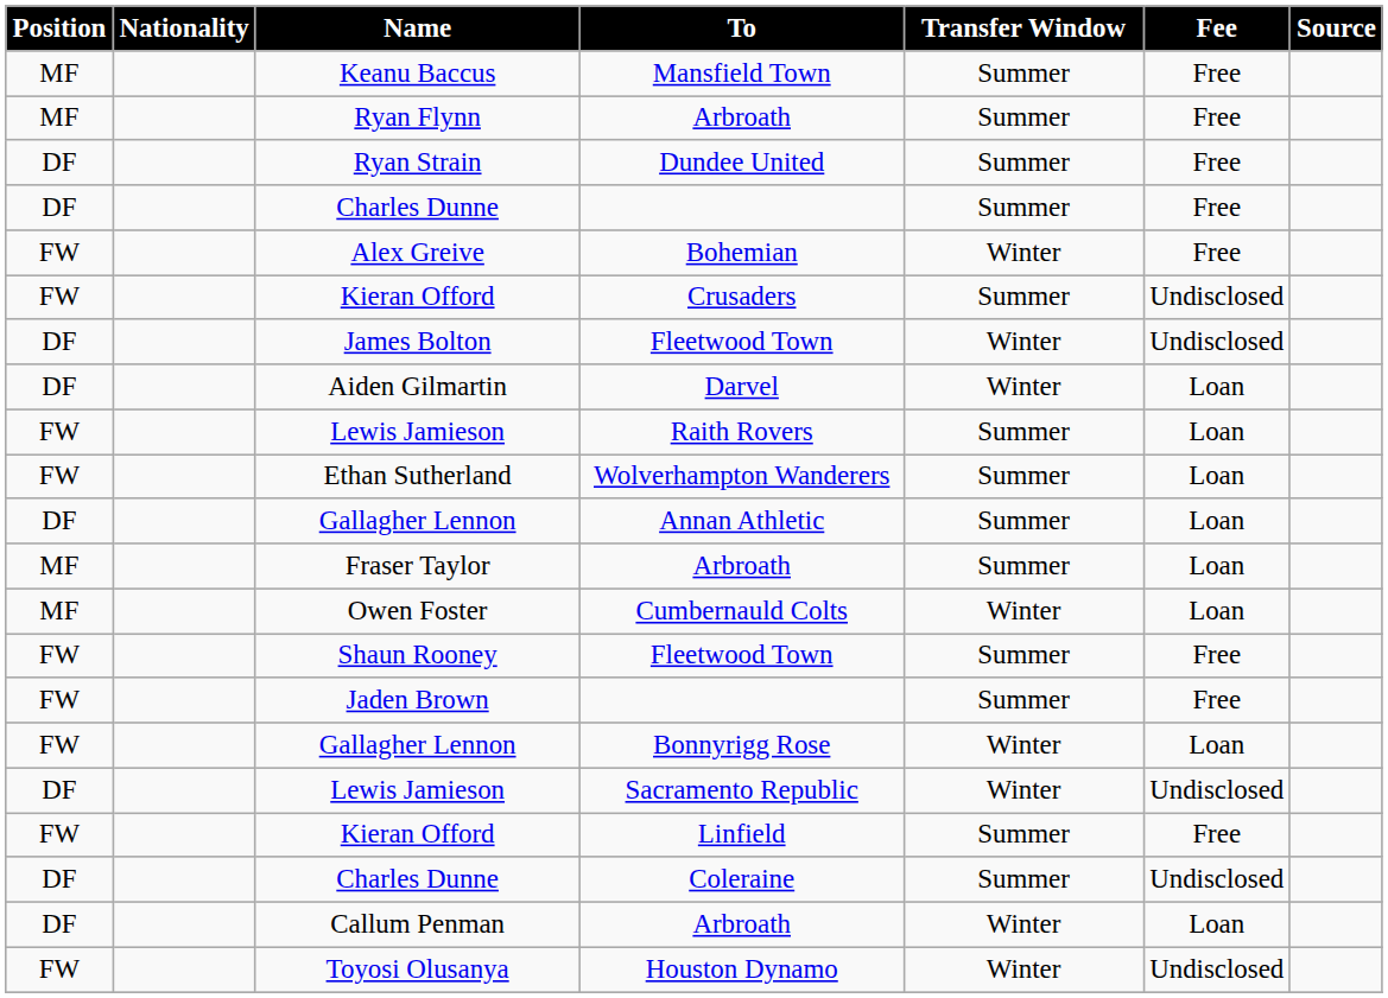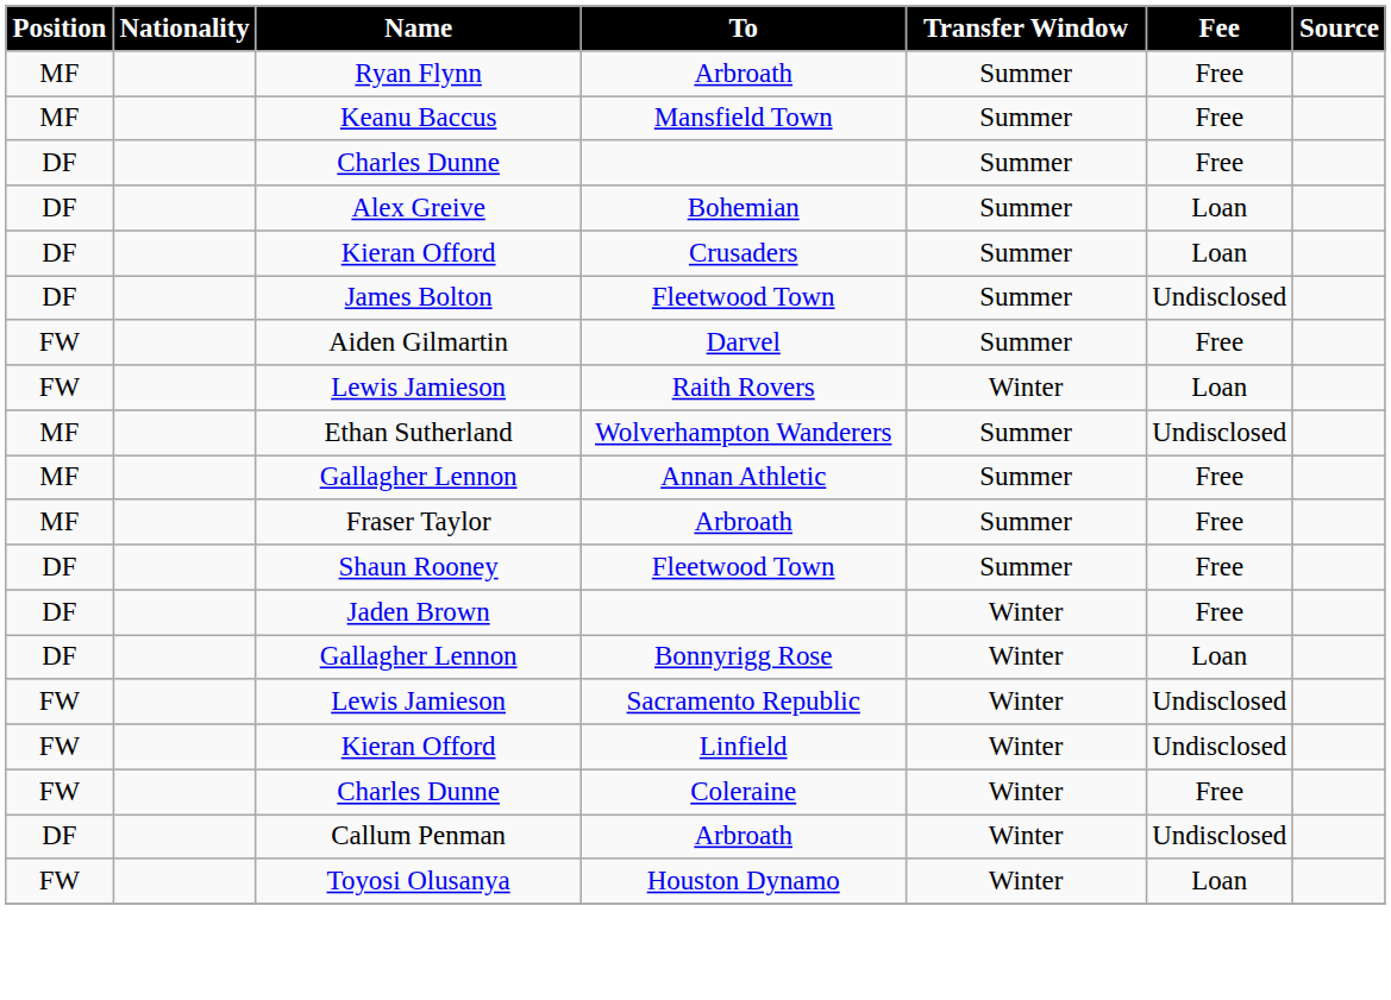 <table class="wikitable"  style="text-align:center; font-size:90%; ">
 <tr>
 <th style="background:#000000; color:white; width:50px;">Position</th>
 <th style="background:#000000; color:white; width:50px;">Nationality</th>
 <th style="background:#000000; color:white; width:165px;">Name</th>
 <th style="background:#000000; color:white; width:165px;">To</th>
 <th style="background:#000000; color:white; width:120px;">Transfer Window</th>
 <th style="background:#000000; color:white; width:70px;">Fee</th>
 <th style="background:#000000; color:white; width:25px;">Source</th>
 </tr>
 <tr>
 <td>MF</td>
 <td></td>
-<td><a href='#'>Keanu Baccus</a></td>
-<td><a href='#'>Mansfield Town</a></td>
+<td><a href='#'>Ryan Flynn</a></td>
+<td><a href='#'>Arbroath</a></td>
 <td>Summer</td>
 <td>Free</td>
 <td></td>
 </tr>
 <tr>
 <td>MF</td>
 <td></td>
-<td><a href='#'>Ryan Flynn</a></td>
-<td><a href='#'>Arbroath</a></td>
-<td>Summer</td>
-<td>Free</td>
-<td></td>
-</tr>
-<tr>
-<td>DF</td>
-<td></td>
-<td><a href='#'>Ryan Strain</a></td>
-<td><a href='#'>Dundee United</a></td>
+<td><a href='#'>Keanu Baccus</a></td>
+<td><a href='#'>Mansfield Town</a></td>
 <td>Summer</td>
 <td>Free</td>
 <td></td>
 </tr>
 <tr>
 <td>DF</td>
 <td></td>
 <td><a href='#'>Charles Dunne</a></td>
 <td></td>
 <td>Summer</td>
 <td>Free</td>
 <td></td>
 </tr>
 <tr>
-<td>FW</td>
+<td>DF</td>
 <td></td>
 <td><a href='#'>Alex Greive</a></td>
 <td><a href='#'>Bohemian</a></td>
-<td>Winter</td>
-<td>Free</td>
+<td>Summer</td>
+<td>Loan</td>
 <td></td>
 </tr>
 <tr>
-<td>FW</td>
+<td>DF</td>
 <td></td>
 <td><a href='#'>Kieran Offord</a></td>
 <td><a href='#'>Crusaders</a></td>
 <td>Summer</td>
-<td>Undisclosed</td>
+<td>Loan</td>
 <td></td>
 </tr>
 <tr>
 <td>DF</td>
 <td></td>
 <td><a href='#'>James Bolton</a></td>
 <td><a href='#'>Fleetwood Town</a></td>
-<td>Winter</td>
+<td>Summer</td>
 <td>Undisclosed</td>
 <td></td>
 </tr>
 <tr>
-<td>DF</td>
+<td>FW</td>
 <td></td>
 <td>Aiden Gilmartin</td>
 <td><a href='#'>Darvel</a></td>
-<td>Winter</td>
-<td>Loan</td>
+<td>Summer</td>
+<td>Free</td>
 <td></td>
 </tr>
 <tr>
 <td>FW</td>
 <td></td>
 <td><a href='#'>Lewis Jamieson</a></td>
 <td><a href='#'>Raith Rovers</a></td>
-<td>Summer</td>
+<td>Winter</td>
 <td>Loan</td>
 <td></td>
 </tr>
 <tr>
-<td>FW</td>
+<td>MF</td>
 <td></td>
 <td>Ethan Sutherland</td>
 <td><a href='#'>Wolverhampton Wanderers</a></td>
 <td>Summer</td>
-<td>Loan</td>
+<td>Undisclosed</td>
 <td></td>
 </tr>
 <tr>
-<td>DF</td>
+<td>MF</td>
 <td></td>
 <td><a href='#'>Gallagher Lennon</a></td>
 <td><a href='#'>Annan Athletic</a></td>
 <td>Summer</td>
-<td>Loan</td>
+<td>Free</td>
 <td></td>
 </tr>
 <tr>
 <td>MF</td>
 <td></td>
 <td>Fraser Taylor</td>
 <td><a href='#'>Arbroath</a></td>
 <td>Summer</td>
-<td>Loan</td>
+<td>Free</td>
 <td></td>
 </tr>
 <tr>
-<td>MF</td>
-<td></td>
-<td>Owen Foster</td>
-<td><a href='#'>Cumbernauld Colts</a></td>
-<td>Winter</td>
-<td>Loan</td>
-<td></td>
-</tr>
-<tr>
-<td>FW</td>
+<td>DF</td>
 <td></td>
 <td><a href='#'>Shaun Rooney</a></td>
 <td><a href='#'>Fleetwood Town</a></td>
 <td>Summer</td>
 <td>Free</td>
 <td></td>
 </tr>
 <tr>
-<td>FW</td>
+<td>DF</td>
 <td></td>
 <td><a href='#'>Jaden Brown</a></td>
 <td></td>
-<td>Summer</td>
+<td>Winter</td>
 <td>Free</td>
 <td></td>
 </tr>
 <tr>
-<td>FW</td>
+<td>DF</td>
 <td></td>
 <td><a href='#'>Gallagher Lennon</a></td>
 <td><a href='#'>Bonnyrigg Rose</a></td>
 <td>Winter</td>
 <td>Loan</td>
 <td></td>
 </tr>
 <tr>
-<td>DF</td>
+<td>FW</td>
 <td></td>
 <td><a href='#'>Lewis Jamieson</a></td>
 <td><a href='#'>Sacramento Republic</a></td>
 <td>Winter</td>
 <td>Undisclosed</td>
 <td></td>
 </tr>
 <tr>
 <td>FW</td>
 <td></td>
 <td><a href='#'>Kieran Offord</a></td>
 <td><a href='#'>Linfield</a></td>
-<td>Summer</td>
-<td>Free</td>
+<td>Winter</td>
+<td>Undisclosed</td>
 <td></td>
 </tr>
 <tr>
-<td>DF</td>
+<td>FW</td>
 <td></td>
 <td><a href='#'>Charles Dunne</a></td>
 <td><a href='#'>Coleraine</a></td>
-<td>Summer</td>
-<td>Undisclosed</td>
+<td>Winter</td>
+<td>Free</td>
 <td></td>
 </tr>
 <tr>
 <td>DF</td>
 <td></td>
 <td>Callum Penman</td>
 <td><a href='#'>Arbroath</a></td>
 <td>Winter</td>
-<td>Loan</td>
+<td>Undisclosed</td>
 <td></td>
 </tr>
 <tr>
 <td>FW</td>
 <td></td>
 <td><a href='#'>Toyosi Olusanya</a></td>
 <td><a href='#'>Houston Dynamo</a></td>
 <td>Winter</td>
-<td>Undisclosed</td>
+<td>Loan</td>
 <td></td>
 </tr>
 <tr>
 </tr>
 </table>
